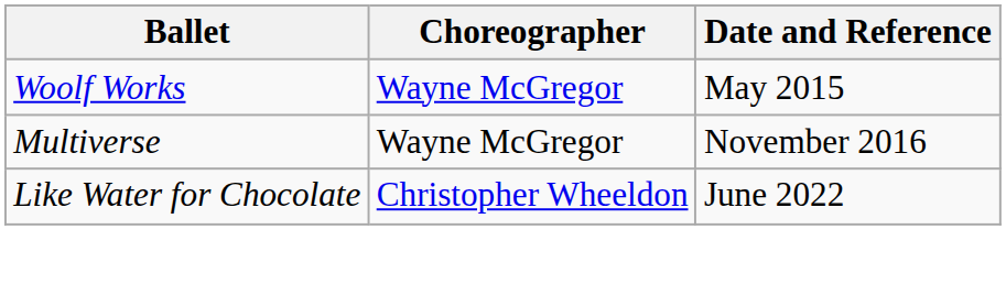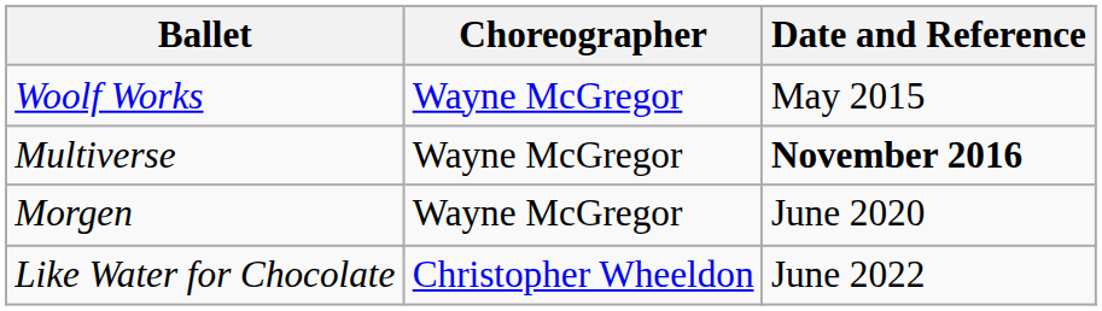 <table class="wikitable sortable">
 <tr>
 <th>Ballet</th>
 <th>Choreographer</th>
 <th>Date and Reference</th>
 </tr>
 <tr>
 <td><em><a href='#'>Woolf Works</a></em></td>
 <td><a href='#'>Wayne McGregor</a></td>
 <td>May 2015</td>
 </tr>
 <tr>
 <td><em>Multiverse</em></td>
 <td>Wayne McGregor</td>
-<td>November 2016</td>
+<td><strong>November 2016</strong></td>
+</tr>
+<tr>
+<td><em>Morgen</em></td>
+<td>Wayne McGregor</td>
+<td>June 2020</td>
 </tr>
 <tr>
 <td><em>Like Water for Chocolate</em></td>
 <td><a href='#'>Christopher Wheeldon</a></td>
 <td>June 2022</td>
 </tr>
 </table>
